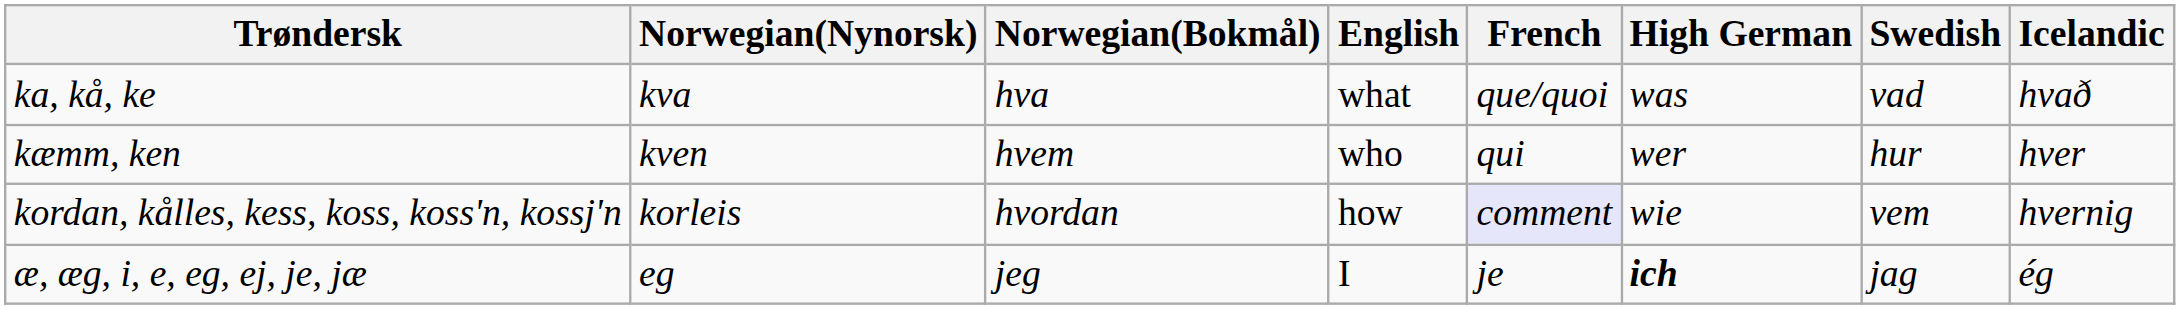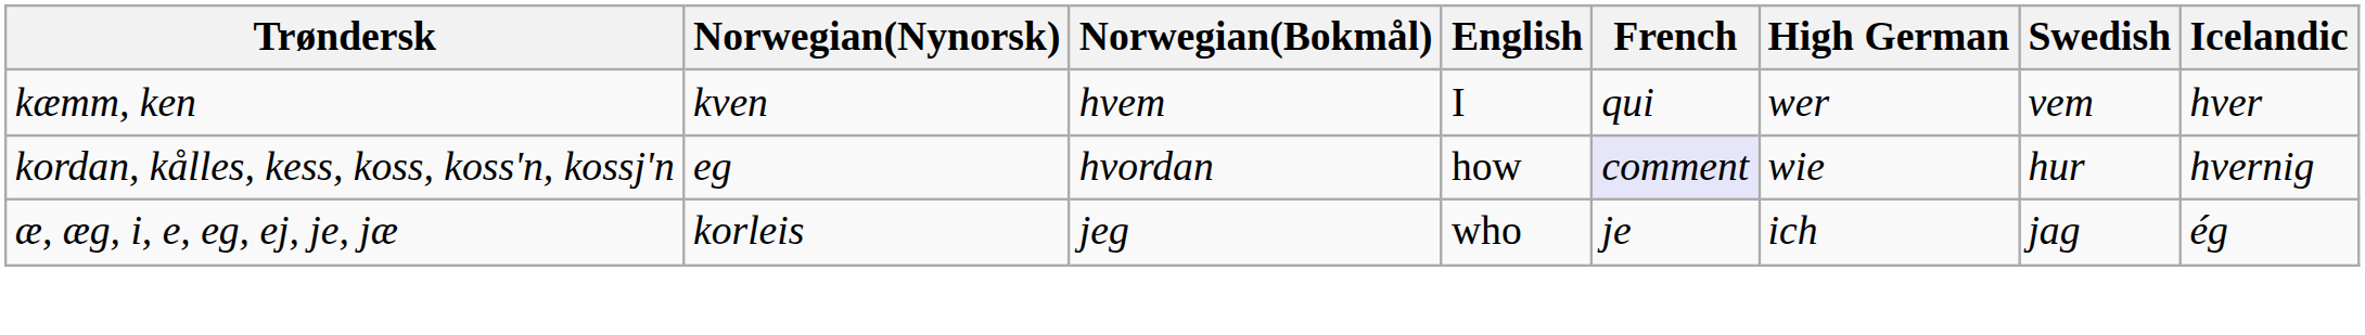 <table class="wikitable">
 <tr>
 <th>Trøndersk</th>
 <th>Norwegian(Nynorsk)</th>
 <th>Norwegian(Bokmål)</th>
 <th>English</th>
 <th>French</th>
 <th>High German</th>
 <th>Swedish</th>
 <th>Icelandic</th>
 </tr>
 <tr>
-<td><em>ka, kå, ke</em></td>
-<td><em>kva</em></td>
-<td><em>hva</em></td>
-<td>what</td>
-<td><em>que/quoi</em></td>
-<td><em>was</em></td>
-<td><em>vad</em></td>
-<td><em>hvað</em></td>
-</tr>
-<tr>
 <td><em>kæmm, ken</em></td>
 <td><em>kven</em></td>
 <td><em>hvem</em></td>
-<td>who</td>
+<td>I</td>
 <td><em>qui</em></td>
 <td><em>wer</em></td>
-<td><em>hur</em></td>
+<td><em>vem</em></td>
 <td><em>hver</em></td>
 </tr>
 <tr>
 <td><em>kordan, kålles, kess, koss, koss'n, kossj'n</em></td>
-<td><em>korleis</em></td>
+<td><em>eg</em></td>
 <td><em>hvordan</em></td>
 <td>how</td>
 <td style="background: lavender;"><em>comment</em></td>
 <td><em>wie</em></td>
-<td><em>vem</em></td>
+<td><em>hur</em></td>
 <td><em>hvernig</em></td>
 </tr>
 <tr>
 <td><em>æ, æg, i, e, eg, ej, je, jæ</em></td>
-<td><em>eg</em></td>
+<td><em>korleis</em></td>
 <td><em>jeg</em></td>
-<td>I</td>
+<td>who</td>
 <td><em>je</em></td>
-<td><strong><em>ich</em></strong></td>
+<td><em>ich</em></td>
 <td><em>jag</em></td>
 <td><em>ég</em></td>
 </tr>
 </table>
